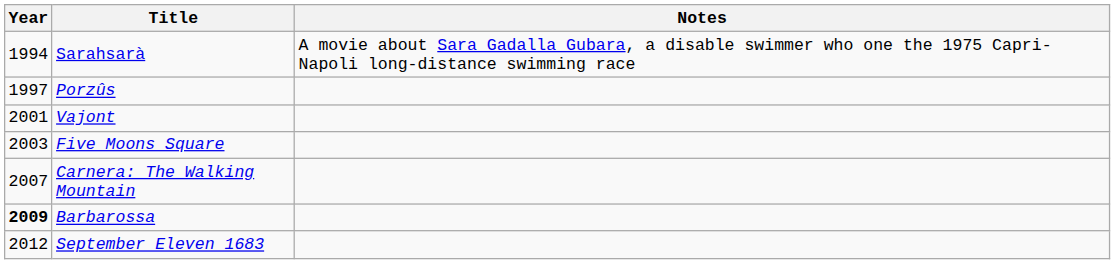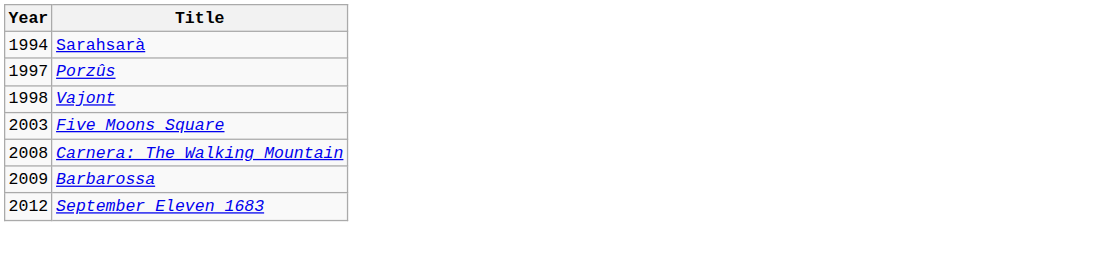 <table class="wikitable sortable">
 <tr>
 <th>Year</th>
 <th>Title</th>
-<th class="unsortable">Notes</th>
 </tr>
 <tr>
 <td>1994</td>
 <td><a href='#'>Sarahsarà</a></td>
-<td>A movie about <a href='#'>Sara Gadalla Gubara</a>, a disable swimmer who one the 1975 Capri-Napoli long-distance swimming race</td>
 </tr>
 <tr>
 <td>1997</td>
 <td><em><a href='#'>Porzûs</a></em></td>
-<td></td>
 </tr>
 <tr>
-<td>2001</td>
+<td>1998</td>
 <td><em><a href='#'>Vajont</a></em></td>
-<td></td>
 </tr>
 <tr>
 <td>2003</td>
 <td><em><a href='#'>Five Moons Square</a></em></td>
-<td></td>
 </tr>
 <tr>
-<td>2007</td>
+<td>2008</td>
 <td><em><a href='#'>Carnera: The Walking Mountain</a></em></td>
-<td></td>
 </tr>
 <tr>
-<td><strong>2009</strong></td>
+<td>2009</td>
 <td><em><a href='#'>Barbarossa</a></em></td>
-<td></td>
 </tr>
 <tr>
 <td>2012</td>
 <td><em><a href='#'>September Eleven 1683</a></em></td>
-<td></td>
 </tr>
 </table>
